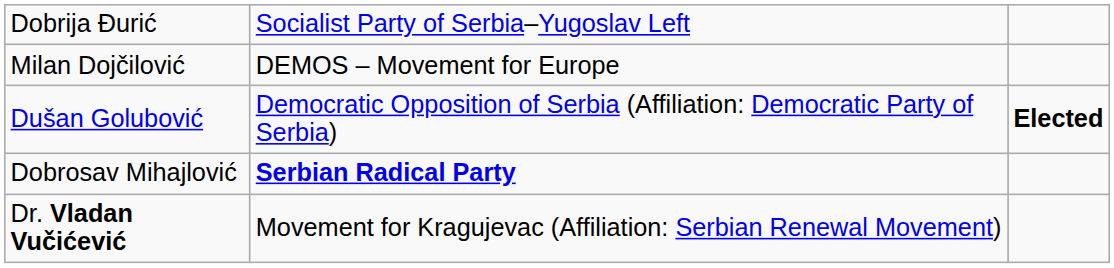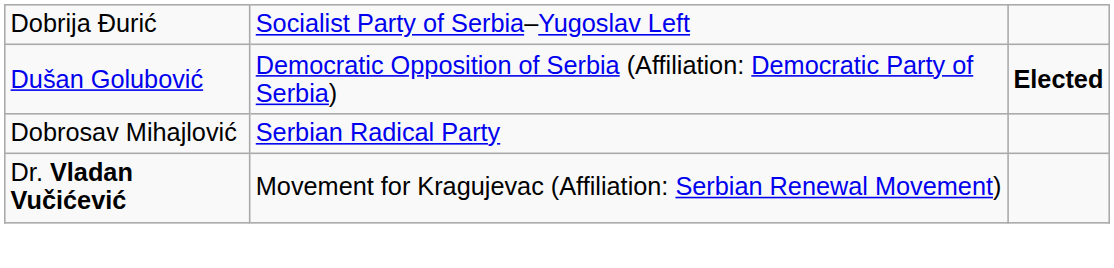 <table style="width:700px;" class="wikitable">
 <tr>
 <td align="left">Dobrija Đurić</td>
 <td align="left"><a href='#'>Socialist Party of Serbia</a>–<a href='#'>Yugoslav Left</a></td>
-<td align="right"></td>
-</tr>
-<tr>
-<td align="left">Milan Dojčilović</td>
-<td align="left">DEMOS – Movement for Europe</td>
 <td align="right"></td>
 </tr>
 <tr>
 <td align="left"><a href='#'>Dušan Golubović</a></td>
 <td align="left"><a href='#'>Democratic Opposition of Serbia</a> (Affiliation: <a href='#'>Democratic Party of Serbia</a>)</td>
 <td align="right"><strong>Elected</strong></td>
 </tr>
 <tr>
 <td align="left">Dobrosav Mihajlović</td>
-<td align="left"><strong><a href='#'>Serbian Radical Party</a></strong></td>
+<td align="left"><a href='#'>Serbian Radical Party</a></td>
 <td align="right"></td>
 </tr>
 <tr>
 <td align="left">Dr. <strong>Vladan Vučićević</strong></td>
 <td align="left">Movement for Kragujevac (Affiliation: <a href='#'>Serbian Renewal Movement</a>)</td>
 <td align="right"></td>
 </tr>
 </table>
